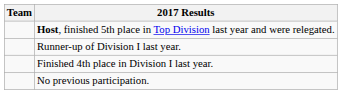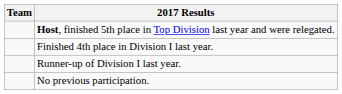 <table class="wikitable">
 <tr>
 <th>Team</th>
 <th>2017 Results</th>
 </tr>
 <tr>
 <td></td>
 <td><strong>Host</strong>, finished 5th place in <a href='#'>Top Division</a> last year and were relegated.</td>
 </tr>
 <tr>
 <td></td>
-<td>Runner-up of Division I last year.</td>
+<td>Finished 4th place in Division I last year.</td>
 </tr>
 <tr>
 <td></td>
-<td>Finished 4th place in Division I last year.</td>
+<td>Runner-up of Division I last year.</td>
 </tr>
 <tr>
 <td></td>
 <td>No previous participation.</td>
 </tr>
 </table>
